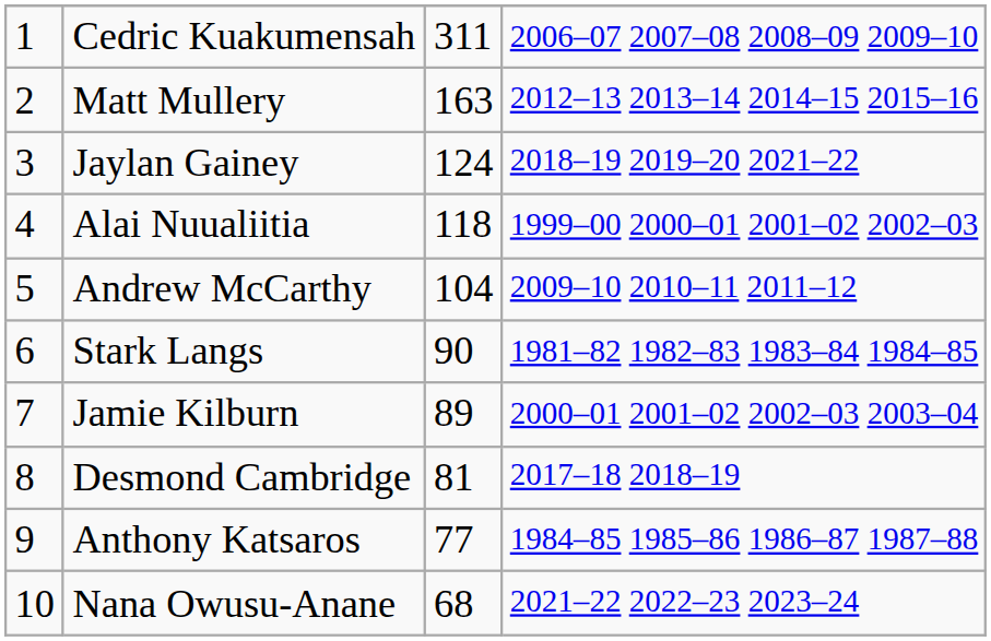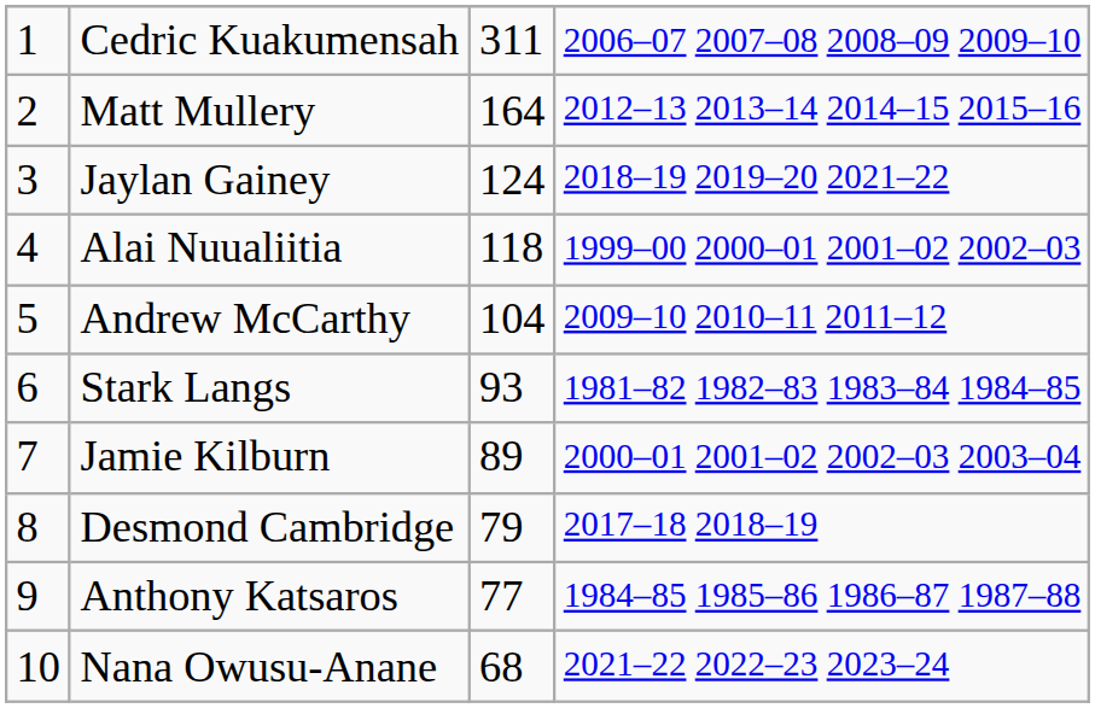 <table class="wikitable">
 <tr>
 </tr>
 <tr>
 <td>1</td>
 <td>Cedric Kuakumensah</td>
 <td>311</td>
 <td style="font-size:80%;"><a href='#'>2006–07</a> <a href='#'>2007–08</a> <a href='#'>2008–09</a> <a href='#'>2009–10</a></td>
 </tr>
 <tr>
 <td>2</td>
 <td>Matt Mullery</td>
-<td>163</td>
+<td>164</td>
 <td style="font-size:80%;"><a href='#'>2012–13</a> <a href='#'>2013–14</a> <a href='#'>2014–15</a> <a href='#'>2015–16</a></td>
 </tr>
 <tr>
 <td>3</td>
 <td>Jaylan Gainey</td>
 <td>124</td>
 <td style="font-size:80%;"><a href='#'>2018–19</a> <a href='#'>2019–20</a> <a href='#'>2021–22</a></td>
 </tr>
 <tr>
 <td>4</td>
 <td>Alai Nuualiitia</td>
 <td>118</td>
 <td style="font-size:80%;"><a href='#'>1999–00</a> <a href='#'>2000–01</a> <a href='#'>2001–02</a> <a href='#'>2002–03</a></td>
 </tr>
 <tr>
 <td>5</td>
 <td>Andrew McCarthy</td>
 <td>104</td>
 <td style="font-size:80%;"><a href='#'>2009–10</a> <a href='#'>2010–11</a> <a href='#'>2011–12</a></td>
 </tr>
 <tr>
 <td>6</td>
 <td>Stark Langs</td>
-<td>90</td>
+<td>93</td>
 <td style="font-size:80%;"><a href='#'>1981–82</a> <a href='#'>1982–83</a> <a href='#'>1983–84</a> <a href='#'>1984–85</a></td>
 </tr>
 <tr>
 <td>7</td>
 <td>Jamie Kilburn</td>
 <td>89</td>
 <td style="font-size:80%;"><a href='#'>2000–01</a> <a href='#'>2001–02</a> <a href='#'>2002–03</a> <a href='#'>2003–04</a></td>
 </tr>
 <tr>
 <td>8</td>
 <td>Desmond Cambridge</td>
-<td>81</td>
+<td>79</td>
 <td style="font-size:80%;"><a href='#'>2017–18</a> <a href='#'>2018–19</a></td>
 </tr>
 <tr>
 <td>9</td>
 <td>Anthony Katsaros</td>
 <td>77</td>
 <td style="font-size:80%;"><a href='#'>1984–85</a> <a href='#'>1985–86</a> <a href='#'>1986–87</a> <a href='#'>1987–88</a></td>
 </tr>
 <tr>
 <td>10</td>
 <td>Nana Owusu-Anane</td>
 <td>68</td>
 <td style="font-size:80%;"><a href='#'>2021–22</a> <a href='#'>2022–23</a> <a href='#'>2023–24</a></td>
 </tr>
 </table>
